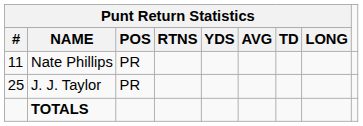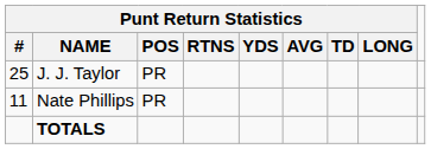 <table class="wikitable sortable collapsible collapsed">
 <tr>
 <th colspan="8">Punt Return Statistics</th>
 </tr>
 <tr>
 <th>#</th>
 <th>NAME</th>
 <th>POS</th>
 <th>RTNS</th>
 <th>YDS</th>
 <th>AVG</th>
 <th>TD</th>
 <th>LONG</th>
 </tr>
 <tr>
-<td>11</td>
-<td>Nate Phillips</td>
+<td>25</td>
+<td>J. J. Taylor</td>
 <td>PR</td>
 <td></td>
 <td></td>
 <td></td>
 <td></td>
 <td></td>
 <td></td>
 </tr>
 <tr>
-<td>25</td>
-<td>J. J. Taylor</td>
+<td>11</td>
+<td>Nate Phillips</td>
 <td>PR</td>
 <td></td>
 <td></td>
 <td></td>
 <td></td>
 <td></td>
 <td></td>
 </tr>
 <tr>
 <td></td>
 <td><strong>TOTALS</strong></td>
 <td></td>
 <td></td>
 <td></td>
 <td></td>
 <td></td>
 <td></td>
 </tr>
 </table>
